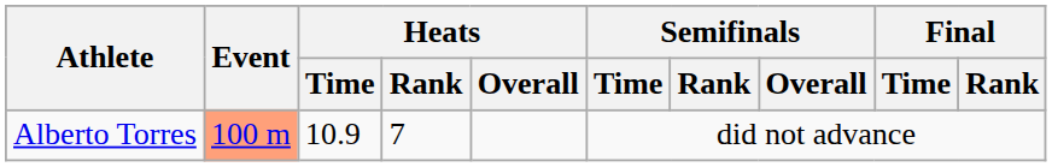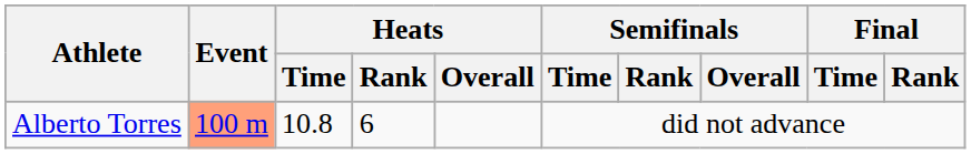 <table class="wikitable" style="font-size:90%">
 <tr>
 <th rowspan="2">Athlete</th>
 <th rowspan="2">Event</th>
 <th colspan="3">Heats</th>
 <th colspan="3">Semifinals</th>
 <th colspan="2">Final</th>
 </tr>
 <tr>
 <th>Time</th>
 <th>Rank</th>
 <th>Overall</th>
 <th>Time</th>
 <th>Rank</th>
 <th>Overall</th>
 <th>Time</th>
 <th>Rank</th>
 </tr>
 <tr>
 <td><a href='#'>Alberto Torres</a></td>
 <td style="background: lightsalmon;"><a href='#'>100 m</a></td>
-<td>10.9</td>
-<td>7</td>
+<td>10.8</td>
+<td>6</td>
 <td></td>
 <td colspan="5"  align="center">did not advance</td>
 </tr>
 </table>
